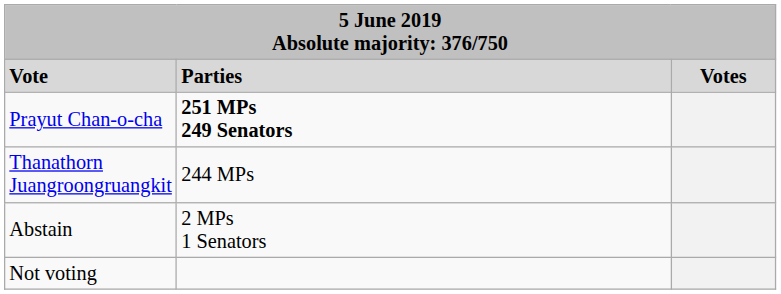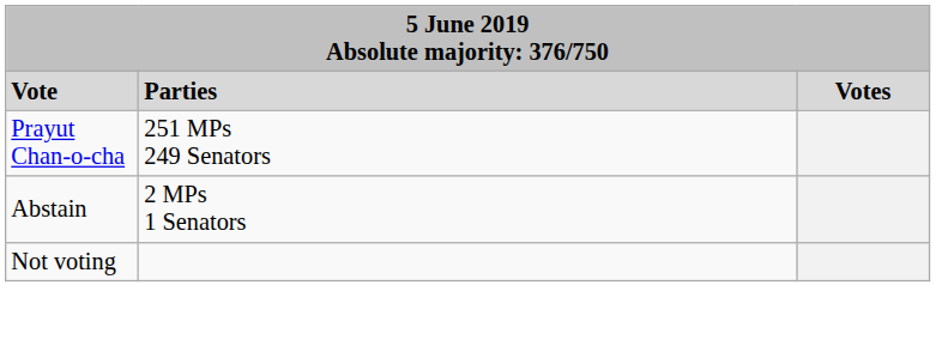 <table class="wikitable">
 <tr>
 <td bgcolor="#c0c0c0" colspan="3" align="center"><strong>5 June 2019<br>Absolute majority: 376/750</strong></td>
 </tr>
 <tr bgcolor="#d8d8d8">
 <td width="80"><strong>Vote</strong></td>
 <td width="425"><strong>Parties</strong></td>
 <td width="80" align="center"><strong>Votes</strong></td>
 </tr>
 <tr>
 <td><a href='#'>Prayut Chan-o-cha</a></td>
-<td><strong>251 MPs<br>249 Senators</strong></td>
-<th></th>
-</tr>
-<tr>
-<td><a href='#'>Thanathorn Juangroongruangkit</a></td>
-<td>244 MPs</td>
+<td>251 MPs<br>249 Senators</td>
 <th></th>
 </tr>
 <tr>
 <td>Abstain</td>
 <td>2 MPs<br>1 Senators</td>
 <th></th>
 </tr>
 <tr>
 <td>Not voting</td>
 <td></td>
 <th></th>
 </tr>
 </table>
